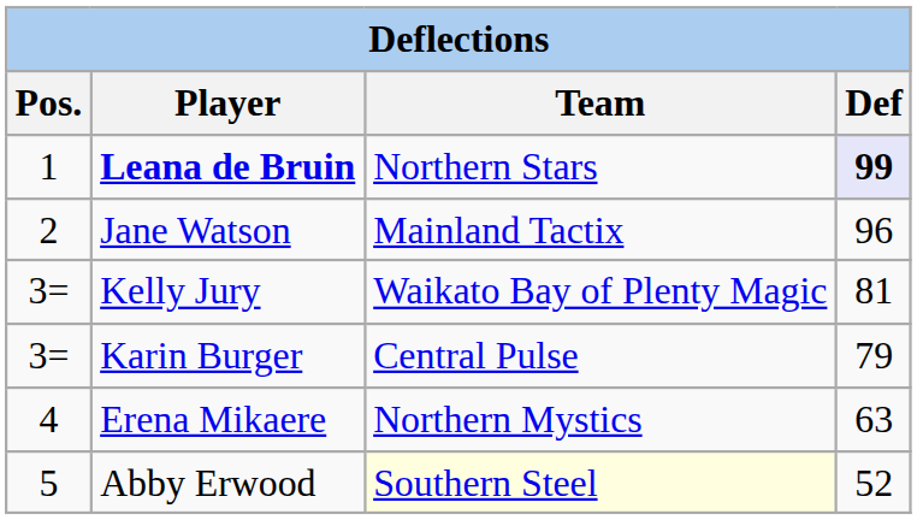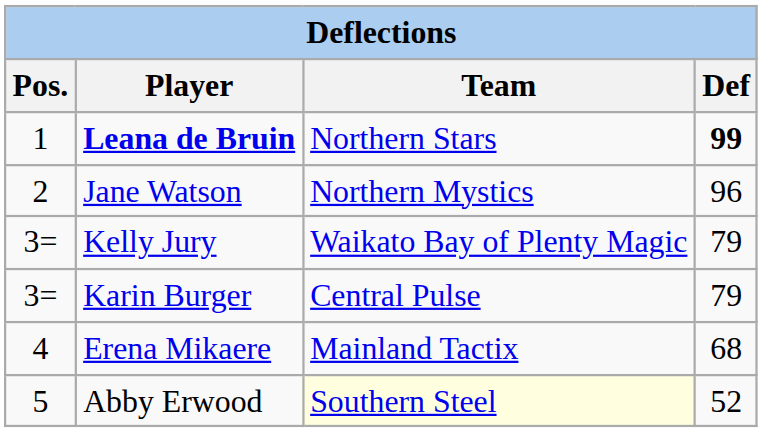 <table class="wikitable"  style="float:left; font-size:90%;">
 <tr>
 <th colspan=4 style=background:#ABCDEF>Deflections</th>
 </tr>
 <tr>
 <th>Pos.</th>
 <th>Player</th>
 <th>Team</th>
 <th>Def</th>
 </tr>
 <tr>
 <td align=center>1</td>
 <td><strong><a href='#'>Leana de Bruin</a></strong></td>
 <td><a href='#'>Northern Stars</a></td>
-<td align=center style="background: lavender;"><strong>99</strong></td>
+<td align=center><strong>99</strong></td>
 </tr>
 <tr>
 <td align=center>2</td>
 <td><a href='#'>Jane Watson</a></td>
-<td><a href='#'>Mainland Tactix</a></td>
+<td><a href='#'>Northern Mystics</a></td>
 <td align=center>96</td>
 </tr>
 <tr>
 <td align=center>3=</td>
 <td><a href='#'>Kelly Jury</a></td>
 <td><a href='#'>Waikato Bay of Plenty Magic</a></td>
-<td align=center>81</td>
+<td align=center>79</td>
 </tr>
 <tr>
 <td align=center>3=</td>
 <td><a href='#'>Karin Burger</a></td>
 <td><a href='#'>Central Pulse</a></td>
 <td align=center>79</td>
 </tr>
 <tr>
 <td align=center>4</td>
 <td><a href='#'>Erena Mikaere</a></td>
-<td><a href='#'>Northern Mystics</a></td>
-<td align=center>63</td>
+<td><a href='#'>Mainland Tactix</a></td>
+<td align=center>68</td>
 </tr>
 <tr>
 <td align=center>5</td>
 <td>Abby Erwood</td>
 <td style="background: lightyellow;"><a href='#'>Southern Steel</a></td>
 <td align=center>52</td>
 </tr>
 </table>
